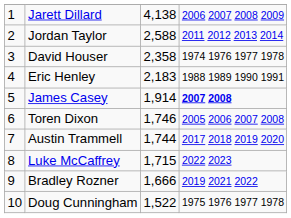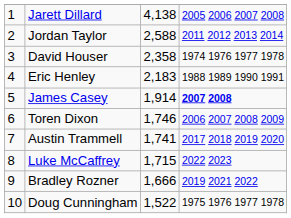 <table class="wikitable">
 <tr>
 </tr>
 <tr>
 <td>1</td>
 <td><a href='#'>Jarett Dillard</a></td>
 <td>4,138</td>
-<td style="font-size:80%;"><a href='#'>2006</a> <a href='#'>2007</a> <a href='#'>2008</a> <a href='#'>2009</a></td>
+<td style="font-size:80%;"><a href='#'>2005</a> <a href='#'>2006</a> <a href='#'>2007</a> <a href='#'>2008</a></td>
 </tr>
 <tr>
 <td>2</td>
 <td>Jordan Taylor</td>
 <td>2,588</td>
 <td style="font-size:80%;"><a href='#'>2011</a> <a href='#'>2012</a> <a href='#'>2013</a> <a href='#'>2014</a></td>
 </tr>
 <tr>
 <td>3</td>
 <td>David Houser</td>
 <td>2,358</td>
 <td style="font-size:80%;">1974 1976 1977 1978</td>
 </tr>
 <tr>
 <td>4</td>
 <td>Eric Henley</td>
 <td>2,183</td>
 <td style="font-size:80%;">1988 1989 1990 1991</td>
 </tr>
 <tr>
 <td>5</td>
 <td><a href='#'>James Casey</a></td>
 <td>1,914</td>
 <td style="font-size:80%;"><strong><a href='#'>2007</a> <a href='#'>2008</a></strong></td>
 </tr>
 <tr>
 <td>6</td>
 <td>Toren Dixon</td>
 <td>1,746</td>
-<td style="font-size:80%;"><a href='#'>2005</a> <a href='#'>2006</a> <a href='#'>2007</a> <a href='#'>2008</a></td>
+<td style="font-size:80%;"><a href='#'>2006</a> <a href='#'>2007</a> <a href='#'>2008</a> <a href='#'>2009</a></td>
 </tr>
 <tr>
 <td>7</td>
 <td>Austin Trammell</td>
-<td>1,744</td>
+<td>1,741</td>
 <td style="font-size:80%;"><a href='#'>2017</a> <a href='#'>2018</a> <a href='#'>2019</a> <a href='#'>2020</a></td>
 </tr>
 <tr>
 <td>8</td>
 <td><a href='#'>Luke McCaffrey</a></td>
 <td>1,715</td>
 <td style="font-size:80%;"><a href='#'>2022</a> <a href='#'>2023</a></td>
 </tr>
 <tr>
 <td>9</td>
 <td>Bradley Rozner</td>
 <td>1,666</td>
 <td style="font-size:80%;"><a href='#'>2019</a> <a href='#'>2021</a> <a href='#'>2022</a></td>
 </tr>
 <tr>
 <td>10</td>
 <td>Doug Cunningham</td>
 <td>1,522</td>
 <td style="font-size:80%;">1975 1976 1977 1978</td>
 </tr>
 </table>
